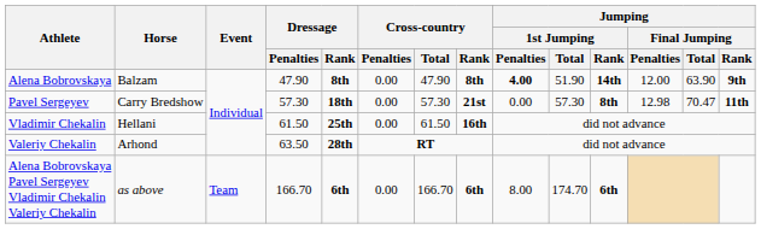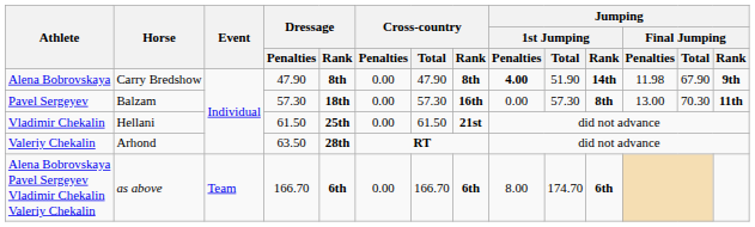 <table class=wikitable style="font-size:90%">
 <tr>
 <th rowspan=3>Athlete</th>
 <th rowspan=3>Horse</th>
 <th rowspan=3>Event</th>
 <th colspan=2 rowspan=2>Dressage</th>
 <th colspan=3 rowspan=2>Cross-country</th>
 <th colspan=6>Jumping</th>
 </tr>
 <tr>
 <th colspan=3>1st Jumping</th>
 <th colspan=3>Final Jumping</th>
 </tr>
 <tr>
 <th>Penalties</th>
 <th>Rank</th>
 <th>Penalties</th>
 <th>Total</th>
 <th>Rank</th>
 <th>Penalties</th>
 <th>Total</th>
 <th>Rank</th>
 <th>Penalties</th>
 <th>Total</th>
 <th>Rank</th>
 </tr>
 <tr>
 <td><a href='#'>Alena Bobrovskaya</a></td>
-<td>Balzam</td>
+<td>Carry Bredshow</td>
 <td rowspan=4><a href='#'>Individual</a></td>
 <td align=center>47.90</td>
 <td align=center><strong>8th</strong></td>
 <td align=center>0.00</td>
 <td align=center>47.90</td>
 <td align=center><strong>8th</strong></td>
 <td align=center><strong>4.00</strong></td>
 <td align=center>51.90</td>
 <td align=center><strong>14th</strong></td>
-<td align=center>12.00</td>
-<td align=center>63.90</td>
+<td align=center>11.98</td>
+<td align=center>67.90</td>
 <td align=center><strong>9th</strong></td>
 </tr>
 <tr>
 <td><a href='#'>Pavel Sergeyev</a></td>
-<td>Carry Bredshow</td>
+<td>Balzam</td>
 <td align=center>57.30</td>
 <td align=center><strong>18th</strong></td>
 <td align=center>0.00</td>
 <td align=center>57.30</td>
-<td align=center><strong>21st</strong></td>
+<td align=center><strong>16th</strong></td>
 <td align=center>0.00</td>
 <td align=center>57.30</td>
 <td align=center><strong>8th</strong></td>
-<td align=center>12.98</td>
-<td align=center>70.47</td>
+<td align=center>13.00</td>
+<td align=center>70.30</td>
 <td align=center><strong>11th</strong></td>
 </tr>
 <tr>
 <td><a href='#'>Vladimir Chekalin</a></td>
 <td>Hellani</td>
 <td align=center>61.50</td>
 <td align=center><strong>25th</strong></td>
 <td align=center>0.00</td>
 <td align=center>61.50</td>
-<td align=center><strong>16th</strong></td>
+<td align=center><strong>21st</strong></td>
 <td align=center colspan="7">did not advance</td>
 </tr>
 <tr>
 <td><a href='#'>Valeriy Chekalin</a></td>
 <td>Arhond</td>
 <td align=center>63.50</td>
 <td align=center><strong>28th</strong></td>
 <td align=center colspan=3><strong>RT</strong></td>
 <td align=center colspan="7">did not advance</td>
 </tr>
 <tr>
 <td><a href='#'>Alena Bobrovskaya</a><br><a href='#'>Pavel Sergeyev</a><br><a href='#'>Vladimir Chekalin</a><br><a href='#'>Valeriy Chekalin</a></td>
 <td><em>as above</em></td>
 <td><a href='#'>Team</a></td>
 <td align=center>166.70</td>
 <td align=center><strong>6th</strong></td>
 <td align=center>0.00</td>
 <td align=center>166.70</td>
 <td align=center><strong>6th</strong></td>
 <td align=center>8.00</td>
 <td align=center>174.70</td>
 <td align=center><strong>6th</strong></td>
 <td colspan="2" style="background:wheat;"></td>
 </tr>
 </table>
